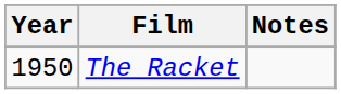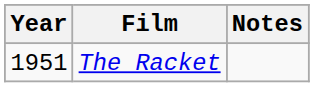 <table class="wikitable">
 <tr>
 <th>Year</th>
 <th>Film</th>
 <th>Notes</th>
 </tr>
 <tr>
-<td>1950</td>
+<td>1951</td>
 <td><em><a href='#'>The Racket</a></em></td>
 <td></td>
 </tr>
 </table>
